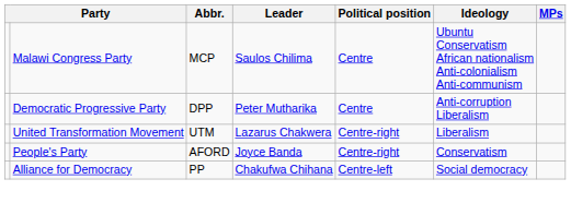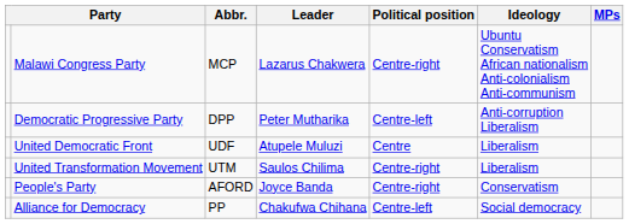 <table class=wikitable>
 <tr>
 <th colspan=2>Party</th>
 <th>Abbr.</th>
 <th>Leader</th>
 <th>Political position</th>
 <th>Ideology</th>
 <th><a href='#'>MPs</a></th>
 </tr>
 <tr>
 <td bgcolor=></td>
 <td><a href='#'>Malawi Congress Party</a></td>
 <td>MCP</td>
-<td><a href='#'>Saulos Chilima</a></td>
-<td><a href='#'>Centre</a></td>
+<td><a href='#'>Lazarus Chakwera</a></td>
+<td><a href='#'>Centre-right</a></td>
 <td><a href='#'>Ubuntu</a><br><a href='#'>Conservatism</a><br><a href='#'>African nationalism</a><br><a href='#'>Anti-colonialism</a><br><a href='#'>Anti-communism</a></td>
 <td></td>
 </tr>
 <tr>
 <td bgcolor=></td>
 <td><a href='#'>Democratic Progressive Party</a></td>
 <td>DPP</td>
 <td><a href='#'>Peter Mutharika</a></td>
+<td><a href='#'>Centre-left</a></td>
+<td><a href='#'>Anti-corruption</a><br><a href='#'>Liberalism</a></td>
+<td></td>
+</tr>
+<tr>
+<td bgcolor=></td>
+<td><a href='#'>United Democratic Front</a></td>
+<td>UDF</td>
+<td><a href='#'>Atupele Muluzi</a></td>
 <td><a href='#'>Centre</a></td>
-<td><a href='#'>Anti-corruption</a><br><a href='#'>Liberalism</a></td>
+<td><a href='#'>Liberalism</a></td>
 <td></td>
 </tr>
 <tr>
 <td bgcolor=></td>
 <td><a href='#'>United Transformation Movement</a></td>
 <td>UTM</td>
-<td><a href='#'>Lazarus Chakwera</a></td>
+<td><a href='#'>Saulos Chilima</a></td>
 <td><a href='#'>Centre-right</a></td>
 <td><a href='#'>Liberalism</a></td>
 <td></td>
 </tr>
 <tr>
 <td bgcolor=></td>
 <td><a href='#'>People's Party</a></td>
 <td>AFORD</td>
 <td><a href='#'>Joyce Banda</a></td>
 <td><a href='#'>Centre-right</a></td>
 <td><a href='#'>Conservatism</a></td>
 <td></td>
 </tr>
 <tr>
 <td bgcolor=></td>
 <td><a href='#'>Alliance for Democracy</a></td>
 <td>PP</td>
 <td><a href='#'>Chakufwa Chihana</a></td>
 <td><a href='#'>Centre-left</a></td>
 <td><a href='#'>Social democracy</a></td>
 <td></td>
 </tr>
 </table>
